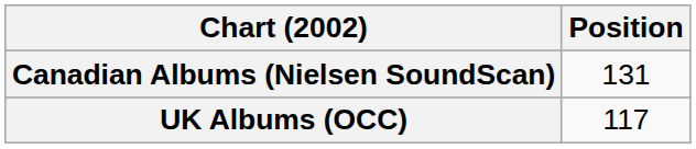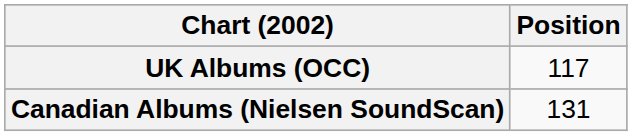 <table class="wikitable plainrowheaders" style="text-align:center;">
 <tr>
 <th scope="col">Chart (2002)</th>
 <th scope="col">Position</th>
 </tr>
 <tr>
+<th scope="row">UK Albums (OCC)</th>
+<td>117</td>
+</tr>
+<tr>
 <th scope="row">Canadian Albums (Nielsen SoundScan)</th>
 <td>131</td>
 </tr>
-<tr>
-<th scope="row">UK Albums (OCC)</th>
-<td>117</td>
-</tr>
 </table>
